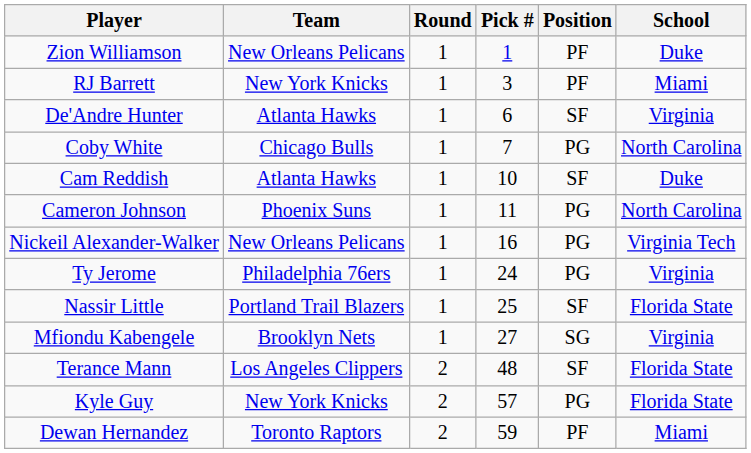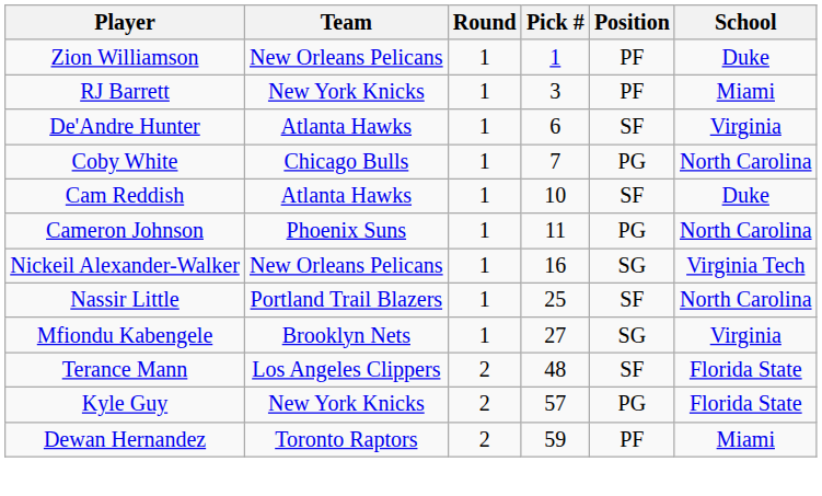 <table class="wikitable sortable" style="text-align: center;">
 <tr>
 <th>Player</th>
 <th>Team</th>
 <th>Round</th>
 <th>Pick #</th>
 <th>Position</th>
 <th>School</th>
 </tr>
 <tr>
 <td><a href='#'>Zion Williamson</a></td>
 <td><a href='#'>New Orleans Pelicans</a></td>
 <td>1</td>
 <td><a href='#'>1</a></td>
 <td>PF</td>
 <td><a href='#'>Duke</a></td>
 </tr>
 <tr>
 <td><a href='#'>RJ Barrett</a></td>
 <td><a href='#'>New York Knicks</a></td>
 <td>1</td>
 <td>3</td>
 <td>PF</td>
 <td><a href='#'>Miami</a></td>
 </tr>
 <tr>
 <td><a href='#'>De'Andre Hunter</a></td>
 <td><a href='#'>Atlanta Hawks</a></td>
 <td>1</td>
 <td>6</td>
 <td>SF</td>
 <td><a href='#'>Virginia</a></td>
 </tr>
 <tr>
 <td><a href='#'>Coby White</a></td>
 <td><a href='#'>Chicago Bulls</a></td>
 <td>1</td>
 <td>7</td>
 <td>PG</td>
 <td><a href='#'>North Carolina</a></td>
 </tr>
 <tr>
 <td><a href='#'>Cam Reddish</a></td>
 <td><a href='#'>Atlanta Hawks</a></td>
 <td>1</td>
 <td>10</td>
 <td>SF</td>
 <td><a href='#'>Duke</a></td>
 </tr>
 <tr>
 <td><a href='#'>Cameron Johnson</a></td>
 <td><a href='#'>Phoenix Suns</a></td>
 <td>1</td>
 <td>11</td>
 <td>PG</td>
 <td><a href='#'>North Carolina</a></td>
 </tr>
 <tr>
 <td><a href='#'>Nickeil Alexander-Walker</a></td>
 <td><a href='#'>New Orleans Pelicans</a></td>
 <td>1</td>
 <td>16</td>
-<td>PG</td>
+<td>SG</td>
 <td><a href='#'>Virginia Tech</a></td>
-</tr>
-<tr>
-<td><a href='#'>Ty Jerome</a></td>
-<td><a href='#'>Philadelphia 76ers</a></td>
-<td>1</td>
-<td>24</td>
-<td>PG</td>
-<td><a href='#'>Virginia</a></td>
 </tr>
 <tr>
 <td><a href='#'>Nassir Little</a></td>
 <td><a href='#'>Portland Trail Blazers</a></td>
 <td>1</td>
 <td>25</td>
 <td>SF</td>
-<td><a href='#'>Florida State</a></td>
+<td><a href='#'>North Carolina</a></td>
 </tr>
 <tr>
 <td><a href='#'>Mfiondu Kabengele</a></td>
 <td><a href='#'>Brooklyn Nets</a></td>
 <td>1</td>
 <td>27</td>
 <td>SG</td>
 <td><a href='#'>Virginia</a></td>
 </tr>
 <tr>
 <td><a href='#'>Terance Mann</a></td>
 <td><a href='#'>Los Angeles Clippers</a></td>
 <td>2</td>
 <td>48</td>
 <td>SF</td>
 <td><a href='#'>Florida State</a></td>
 </tr>
 <tr>
 <td><a href='#'>Kyle Guy</a></td>
 <td><a href='#'>New York Knicks</a></td>
 <td>2</td>
 <td>57</td>
 <td>PG</td>
 <td><a href='#'>Florida State</a></td>
 </tr>
 <tr>
 <td><a href='#'>Dewan Hernandez</a></td>
 <td><a href='#'>Toronto Raptors</a></td>
 <td>2</td>
 <td>59</td>
 <td>PF</td>
 <td><a href='#'>Miami</a></td>
 </tr>
 </table>
